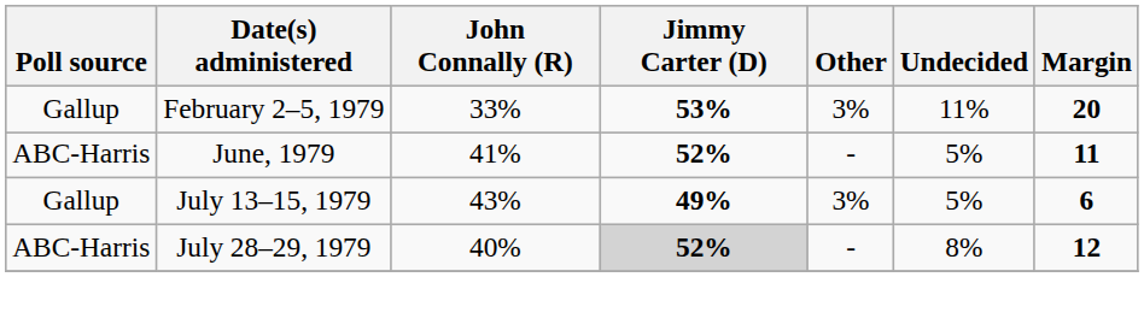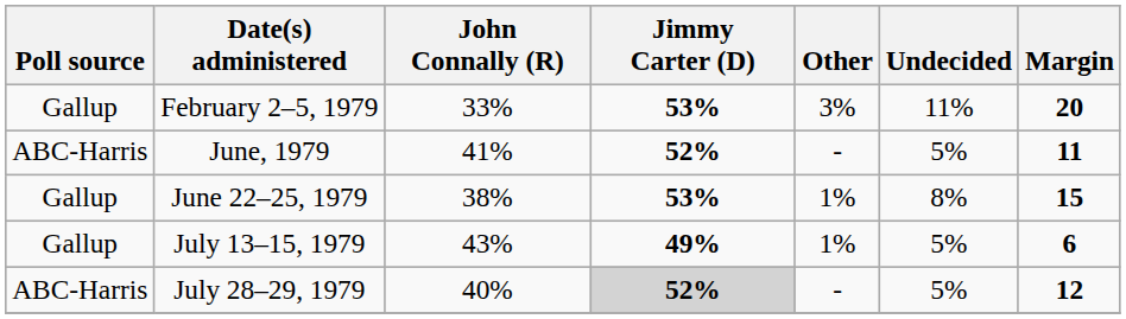 <table class="wikitable sortable" style="text-align:center;font-size:90%;line-height:17px">
 <tr valign= bottom>
 <th>Poll source</th>
 <th>Date(s)<br>administered</th>
 <th class="unsortable" style="width:100px;">John<br>Connally (R)</th>
 <th class="unsortable" style="width:100px;">Jimmy<br>Carter (D)</th>
 <th class="unsortable">Other</th>
 <th class="unsortable">Undecided</th>
 <th>Margin</th>
 </tr>
 <tr>
 <td align="center">Gallup</td>
 <td align="center">February 2–5, 1979</td>
 <td align="center">33%</td>
 <td><strong>53%</strong></td>
 <td align="center">3%</td>
 <td align="center">11%</td>
 <td><strong>20</strong></td>
 </tr>
 <tr>
 <td align="center">ABC-Harris</td>
 <td align="center">June, 1979</td>
 <td align="center">41%</td>
 <td><strong>52%</strong></td>
 <td align="center">-</td>
 <td align="center">5%</td>
 <td><strong>11</strong></td>
 </tr>
 <tr>
 <td align="center">Gallup</td>
+<td align="center">June 22–25, 1979</td>
+<td align="center">38%</td>
+<td><strong>53%</strong></td>
+<td align="center">1%</td>
+<td align="center">8%</td>
+<td><strong>15</strong></td>
+</tr>
+<tr>
+<td align="center">Gallup</td>
 <td align="center">July 13–15, 1979</td>
 <td align="center">43%</td>
 <td><strong>49%</strong></td>
-<td align="center">3%</td>
+<td align="center">1%</td>
 <td align="center">5%</td>
 <td><strong>6</strong></td>
 </tr>
 <tr>
 <td align="center">ABC-Harris</td>
 <td align="center">July 28–29, 1979</td>
 <td align="center">40%</td>
 <td style="background: lightgrey;"><strong>52%</strong></td>
 <td align="center">-</td>
-<td align="center">8%</td>
+<td align="center">5%</td>
 <td><strong>12</strong></td>
 </tr>
 <tr>
 </tr>
 </table>
